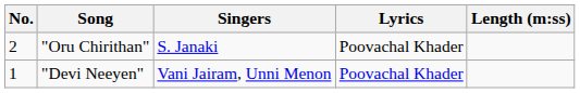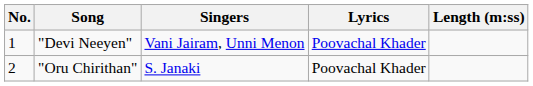 <table class="wikitable" style="font-size:95%;">
 <tr>
 <th>No.</th>
 <th>Song</th>
 <th>Singers</th>
 <th>Lyrics</th>
 <th>Length (m:ss)</th>
 </tr>
 <tr>
+<td>1</td>
+<td>"Devi Neeyen"</td>
+<td><a href='#'>Vani Jairam</a>, <a href='#'>Unni Menon</a></td>
+<td><a href='#'>Poovachal Khader</a></td>
+<td></td>
+</tr>
+<tr>
 <td>2</td>
 <td>"Oru Chirithan"</td>
 <td><a href='#'>S. Janaki</a></td>
 <td>Poovachal Khader</td>
 <td></td>
 </tr>
-<tr>
-<td>1</td>
-<td>"Devi Neeyen"</td>
-<td><a href='#'>Vani Jairam</a>, <a href='#'>Unni Menon</a></td>
-<td><a href='#'>Poovachal Khader</a></td>
-<td></td>
-</tr>
 </table>
